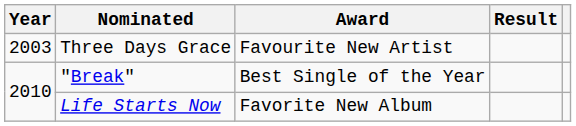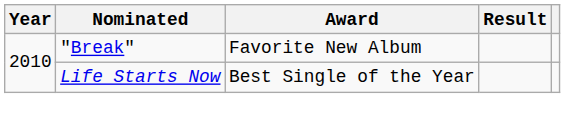 <table class="wikitable">
 <tr>
 <th>Year</th>
 <th>Nominated</th>
 <th>Award</th>
 <th>Result</th>
 <th></th>
 </tr>
 <tr>
-<td>2003</td>
-<td>Three Days Grace</td>
-<td>Favourite New Artist</td>
-<td></td>
-<td style="text-align:center;"></td>
-</tr>
-<tr>
 <td rowspan="2">2010</td>
 <td>"<a href='#'>Break</a>"</td>
-<td>Best Single of the Year</td>
+<td>Favorite New Album</td>
 <td></td>
 <td style="text-align:center;"></td>
 </tr>
 <tr>
 <td><em><a href='#'>Life Starts Now</a></em></td>
-<td>Favorite New Album</td>
+<td>Best Single of the Year</td>
 <td></td>
 <td style="text-align:center;"></td>
 </tr>
 </table>
